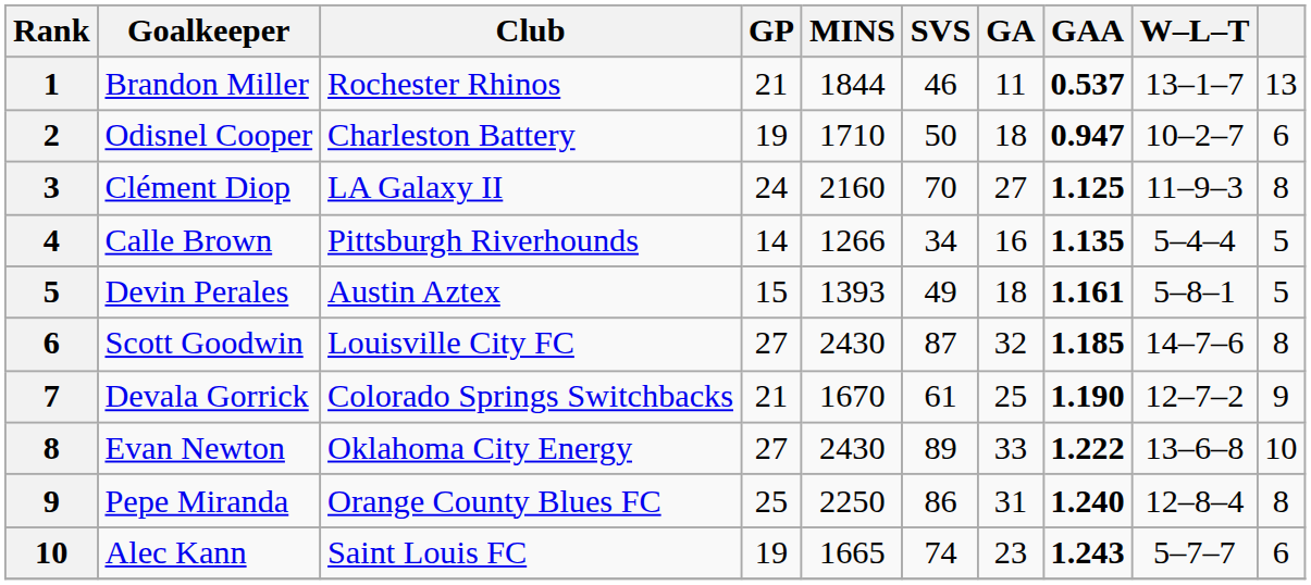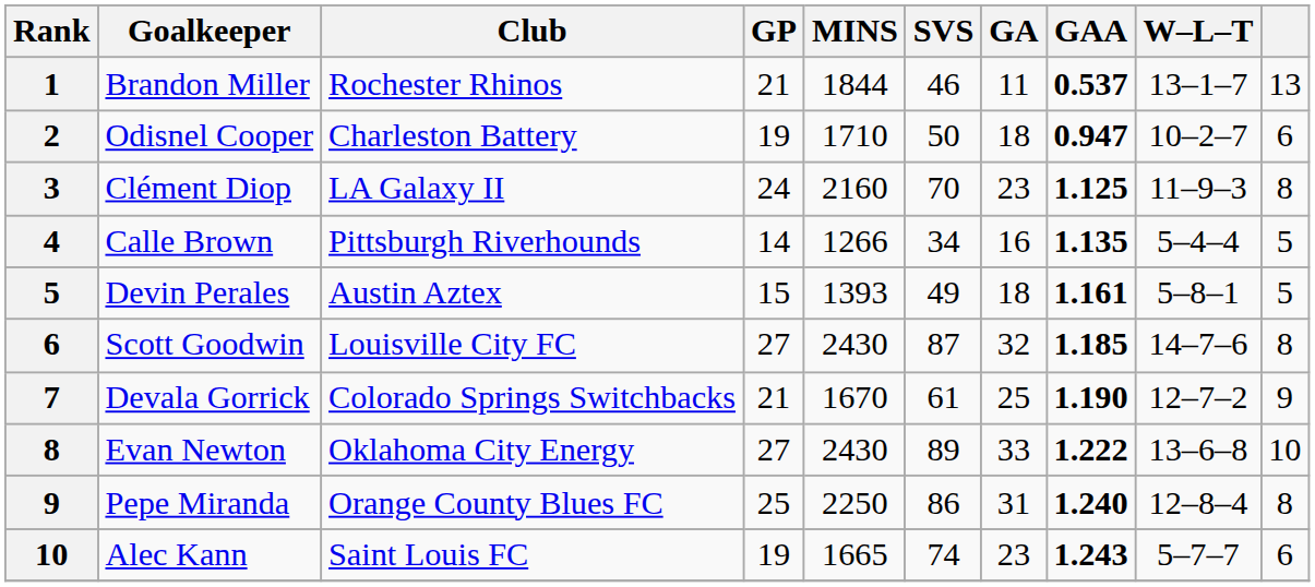 <table class="wikitable sortable">
 <tr>
 <th>Rank</th>
 <th>Goalkeeper</th>
 <th>Club</th>
 <th>GP</th>
 <th>MINS</th>
 <th>SVS</th>
 <th>GA</th>
 <th>GAA</th>
 <th>W–L–T</th>
 <th></th>
 </tr>
 <tr>
 <th>1</th>
 <td> <a href='#'>Brandon Miller</a></td>
 <td><a href='#'>Rochester Rhinos</a></td>
 <td align=center>21</td>
 <td align=center>1844</td>
 <td align=center>46</td>
 <td align=center>11</td>
 <td align=center><strong>0.537</strong></td>
 <td align=center>13–1–7</td>
 <td align=center>13</td>
 </tr>
 <tr>
 <th>2</th>
 <td> <a href='#'>Odisnel Cooper</a></td>
 <td><a href='#'>Charleston Battery</a></td>
 <td align=center>19</td>
 <td align=center>1710</td>
 <td align=center>50</td>
 <td align=center>18</td>
 <td align=center><strong>0.947</strong></td>
 <td align=center>10–2–7</td>
 <td align=center>6</td>
 </tr>
 <tr>
 <th>3</th>
 <td> <a href='#'>Clément Diop</a></td>
 <td><a href='#'>LA Galaxy II</a></td>
 <td align=center>24</td>
 <td align=center>2160</td>
 <td align=center>70</td>
-<td align=center>27</td>
+<td align=center>23</td>
 <td align=center><strong>1.125</strong></td>
 <td align=center>11–9–3</td>
 <td align=center>8</td>
 </tr>
 <tr>
 <th>4</th>
 <td> <a href='#'>Calle Brown</a></td>
 <td><a href='#'>Pittsburgh Riverhounds</a></td>
 <td align=center>14</td>
 <td align=center>1266</td>
 <td align=center>34</td>
 <td align=center>16</td>
 <td align=center><strong>1.135</strong></td>
 <td align=center>5–4–4</td>
 <td align=center>5</td>
 </tr>
 <tr>
 <th>5</th>
 <td> <a href='#'>Devin Perales</a></td>
 <td><a href='#'>Austin Aztex</a></td>
 <td align=center>15</td>
 <td align=center>1393</td>
 <td align=center>49</td>
 <td align=center>18</td>
 <td align=center><strong>1.161</strong></td>
 <td align=center>5–8–1</td>
 <td align=center>5</td>
 </tr>
 <tr>
 <th>6</th>
 <td> <a href='#'>Scott Goodwin</a></td>
 <td><a href='#'>Louisville City FC</a></td>
 <td align=center>27</td>
 <td align=center>2430</td>
 <td align=center>87</td>
 <td align=center>32</td>
 <td align=center><strong>1.185</strong></td>
 <td align=center>14–7–6</td>
 <td align=center>8</td>
 </tr>
 <tr>
 <th>7</th>
 <td> <a href='#'>Devala Gorrick</a></td>
 <td><a href='#'>Colorado Springs Switchbacks</a></td>
 <td align=center>21</td>
 <td align=center>1670</td>
 <td align=center>61</td>
 <td align=center>25</td>
 <td align=center><strong>1.190</strong></td>
 <td align=center>12–7–2</td>
 <td align=center>9</td>
 </tr>
 <tr>
 <th>8</th>
 <td> <a href='#'>Evan Newton</a></td>
 <td><a href='#'>Oklahoma City Energy</a></td>
 <td align=center>27</td>
 <td align=center>2430</td>
 <td align=center>89</td>
 <td align=center>33</td>
 <td align=center><strong>1.222</strong></td>
 <td align=center>13–6–8</td>
 <td align=center>10</td>
 </tr>
 <tr>
 <th>9</th>
 <td> <a href='#'>Pepe Miranda</a></td>
 <td><a href='#'>Orange County Blues FC</a></td>
 <td align=center>25</td>
 <td align=center>2250</td>
 <td align=center>86</td>
 <td align=center>31</td>
 <td align=center><strong>1.240</strong></td>
 <td align=center>12–8–4</td>
 <td align=center>8</td>
 </tr>
 <tr>
 <th>10</th>
 <td> <a href='#'>Alec Kann</a></td>
 <td><a href='#'>Saint Louis FC</a></td>
 <td align=center>19</td>
 <td align=center>1665</td>
 <td align=center>74</td>
 <td align=center>23</td>
 <td align=center><strong>1.243</strong></td>
 <td align=center>5–7–7</td>
 <td align=center>6</td>
 </tr>
 <tr>
 </tr>
 </table>
